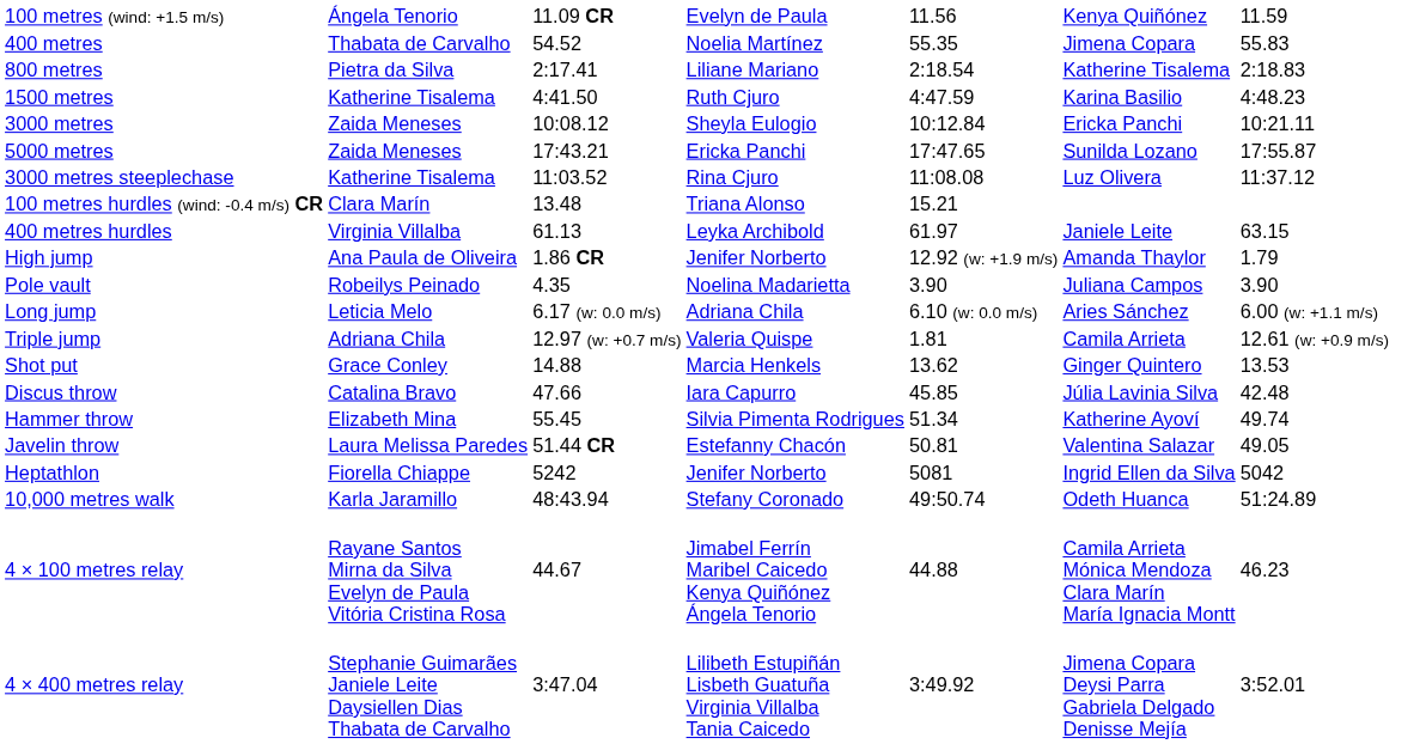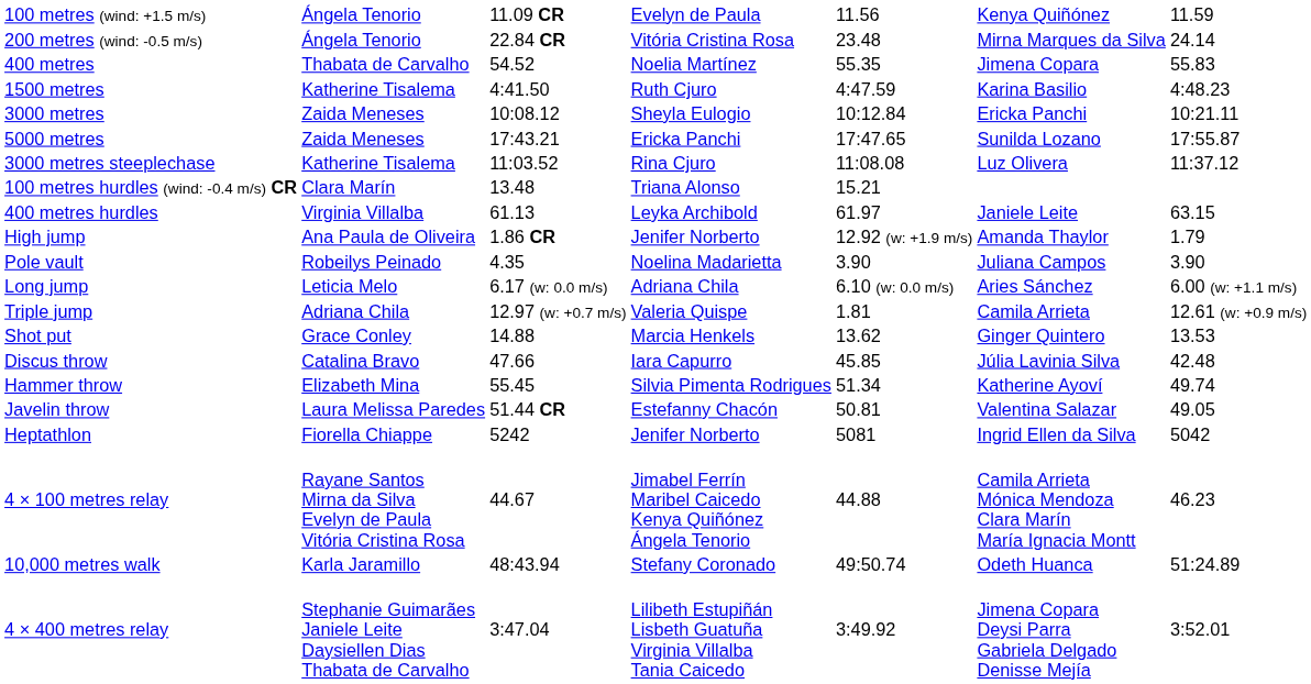 <table>
 <tr>
 <td><a href='#'>100 metres</a> <small>(wind: +1.5 m/s)</small></td>
 <td align=left><a href='#'>Ángela Tenorio</a><br> </td>
 <td>11.09 <strong>CR</strong></td>
 <td align=left><a href='#'>Evelyn de Paula</a><br> </td>
 <td>11.56</td>
 <td align=left><a href='#'>Kenya Quiñónez</a><br> </td>
 <td>11.59</td>
 </tr>
 <tr>
+<td><a href='#'>200 metres</a> <small>(wind: -0.5 m/s)</small></td>
+<td align=left><a href='#'>Ángela Tenorio</a><br> </td>
+<td>22.84 <strong>CR</strong></td>
+<td align=left><a href='#'>Vitória Cristina Rosa</a><br> </td>
+<td>23.48</td>
+<td align=left><a href='#'>Mirna Marques da Silva</a><br> </td>
+<td>24.14</td>
+</tr>
+<tr>
 <td><a href='#'>400 metres</a></td>
 <td align=left><a href='#'>Thabata de Carvalho</a><br> </td>
 <td>54.52</td>
 <td align=left><a href='#'>Noelia Martínez</a><br> </td>
 <td>55.35</td>
 <td align=left><a href='#'>Jimena Copara</a><br> </td>
 <td>55.83</td>
-</tr>
-<tr>
-<td><a href='#'>800 metres</a></td>
-<td align=left><a href='#'>Pietra da Silva</a><br> </td>
-<td>2:17.41</td>
-<td align=left><a href='#'>Liliane Mariano</a><br> </td>
-<td>2:18.54</td>
-<td align=left><a href='#'>Katherine Tisalema</a><br> </td>
-<td>2:18.83</td>
 </tr>
 <tr>
 <td><a href='#'>1500 metres</a></td>
 <td align=left><a href='#'>Katherine Tisalema</a><br> </td>
 <td>4:41.50</td>
 <td align=left><a href='#'>Ruth Cjuro</a><br> </td>
 <td>4:47.59</td>
 <td align=left><a href='#'>Karina Basilio</a><br> </td>
 <td>4:48.23</td>
 </tr>
 <tr>
 <td><a href='#'>3000 metres</a></td>
 <td align=left><a href='#'>Zaida Meneses</a><br> </td>
 <td>10:08.12</td>
 <td align=left><a href='#'>Sheyla Eulogio</a><br> </td>
 <td>10:12.84</td>
 <td align=left><a href='#'>Ericka Panchi</a><br> </td>
 <td>10:21.11</td>
 </tr>
 <tr>
 <td><a href='#'>5000 metres</a></td>
 <td align=left><a href='#'>Zaida Meneses</a><br> </td>
 <td>17:43.21</td>
 <td align=left><a href='#'>Ericka Panchi</a><br> </td>
 <td>17:47.65</td>
 <td align=left><a href='#'>Sunilda Lozano</a><br> </td>
 <td>17:55.87</td>
 </tr>
 <tr>
 <td><a href='#'>3000 metres steeplechase</a></td>
 <td align=left><a href='#'>Katherine Tisalema</a><br> </td>
 <td>11:03.52</td>
 <td align=left><a href='#'>Rina Cjuro</a><br> </td>
 <td>11:08.08</td>
 <td align=left><a href='#'>Luz Olivera</a><br> </td>
 <td>11:37.12</td>
 </tr>
 <tr>
 <td><a href='#'>100 metres hurdles</a> <small>(wind: -0.4 m/s)</small> <strong>CR</strong></td>
 <td align=left><a href='#'>Clara Marín</a><br> </td>
 <td>13.48</td>
 <td align=left><a href='#'>Triana Alonso</a><br> </td>
 <td>15.21</td>
 <td></td>
 <td></td>
 </tr>
 <tr>
 <td><a href='#'>400 metres hurdles</a></td>
 <td align=left><a href='#'>Virginia Villalba</a><br> </td>
 <td>61.13</td>
 <td align=left><a href='#'>Leyka Archibold</a><br> </td>
 <td>61.97</td>
 <td align=left><a href='#'>Janiele Leite</a><br> </td>
 <td>63.15</td>
 </tr>
 <tr>
 <td><a href='#'>High jump</a></td>
 <td align=left><a href='#'>Ana Paula de Oliveira</a><br> </td>
 <td>1.86 <strong>CR</strong></td>
 <td align=left><a href='#'>Jenifer Norberto</a><br> </td>
 <td>12.92 <small>(w: +1.9 m/s)</small></td>
 <td align=left><a href='#'>Amanda Thaylor</a><br> </td>
 <td>1.79</td>
 </tr>
 <tr>
 <td><a href='#'>Pole vault</a></td>
 <td align=left><a href='#'>Robeilys Peinado</a><br> </td>
 <td>4.35</td>
 <td align=left><a href='#'>Noelina Madarietta</a><br> </td>
 <td>3.90</td>
 <td align=left><a href='#'>Juliana Campos</a><br> </td>
 <td>3.90</td>
 </tr>
 <tr>
 <td><a href='#'>Long jump</a></td>
 <td align=left><a href='#'>Leticia Melo</a><br> </td>
 <td>6.17 <small>(w: 0.0 m/s)</small></td>
 <td align=left><a href='#'>Adriana Chila</a><br> </td>
 <td>6.10 <small>(w: 0.0 m/s)</small></td>
 <td align=left><a href='#'>Aries Sánchez</a><br> </td>
 <td>6.00 <small>(w: +1.1 m/s)</small></td>
 </tr>
 <tr>
 <td><a href='#'>Triple jump</a></td>
 <td align=left><a href='#'>Adriana Chila</a><br> </td>
 <td>12.97 <small>(w: +0.7 m/s)</small></td>
 <td align=left><a href='#'>Valeria Quispe</a><br> </td>
 <td>1.81</td>
 <td align=left><a href='#'>Camila Arrieta</a><br> </td>
 <td>12.61 <small>(w: +0.9 m/s)</small></td>
 </tr>
 <tr>
 <td><a href='#'>Shot put</a></td>
 <td align=left><a href='#'>Grace Conley</a><br> </td>
 <td>14.88</td>
 <td align=left><a href='#'>Marcia Henkels</a><br> </td>
 <td>13.62</td>
 <td align=left><a href='#'>Ginger Quintero</a><br> </td>
 <td>13.53</td>
 </tr>
 <tr>
 <td><a href='#'>Discus throw</a></td>
 <td align=left><a href='#'>Catalina Bravo</a><br> </td>
 <td>47.66</td>
 <td align=left><a href='#'>Iara Capurro</a><br> </td>
 <td>45.85</td>
 <td align=left><a href='#'>Júlia Lavinia Silva</a><br> </td>
 <td>42.48</td>
 </tr>
 <tr>
 <td><a href='#'>Hammer throw</a></td>
 <td align=left><a href='#'>Elizabeth Mina</a><br> </td>
 <td>55.45</td>
 <td align=left><a href='#'>Silvia Pimenta Rodrigues</a><br> </td>
 <td>51.34</td>
 <td align=left><a href='#'>Katherine Ayoví</a><br> </td>
 <td>49.74</td>
 </tr>
 <tr>
 <td><a href='#'>Javelin throw</a></td>
 <td align=left><a href='#'>Laura Melissa Paredes</a><br> </td>
 <td>51.44 <strong>CR</strong></td>
 <td align=left><a href='#'>Estefanny Chacón</a><br> </td>
 <td>50.81</td>
 <td align=left><a href='#'>Valentina Salazar</a><br> </td>
 <td>49.05</td>
 </tr>
 <tr>
 <td><a href='#'>Heptathlon</a></td>
 <td align=left><a href='#'>Fiorella Chiappe</a><br> </td>
 <td>5242</td>
 <td align=left><a href='#'>Jenifer Norberto</a><br> </td>
 <td>5081</td>
 <td align=left><a href='#'>Ingrid Ellen da Silva</a><br> </td>
 <td>5042</td>
 </tr>
 <tr>
+<td><a href='#'>4 × 100 metres relay</a></td>
+<td> <br> <a href='#'>Rayane Santos</a><br><a href='#'>Mirna da Silva</a><br><a href='#'>Evelyn de Paula</a><br><a href='#'>Vitória Cristina Rosa</a></td>
+<td>44.67</td>
+<td> <br> <a href='#'>Jimabel Ferrín</a><br><a href='#'>Maribel Caicedo</a><br><a href='#'>Kenya Quiñónez</a><br><a href='#'>Ángela Tenorio</a></td>
+<td>44.88</td>
+<td> <br> <a href='#'>Camila Arrieta</a><br><a href='#'>Mónica Mendoza</a><br><a href='#'>Clara Marín</a><br><a href='#'>María Ignacia Montt</a></td>
+<td>46.23</td>
+</tr>
+<tr>
 <td><a href='#'>10,000 metres walk</a></td>
 <td align=left><a href='#'>Karla Jaramillo</a><br> </td>
 <td>48:43.94</td>
 <td align=left><a href='#'>Stefany Coronado</a><br> </td>
 <td>49:50.74</td>
 <td align=left><a href='#'>Odeth Huanca</a><br> </td>
 <td>51:24.89</td>
-</tr>
-<tr>
-<td><a href='#'>4 × 100 metres relay</a></td>
-<td> <br> <a href='#'>Rayane Santos</a><br><a href='#'>Mirna da Silva</a><br><a href='#'>Evelyn de Paula</a><br><a href='#'>Vitória Cristina Rosa</a></td>
-<td>44.67</td>
-<td> <br> <a href='#'>Jimabel Ferrín</a><br><a href='#'>Maribel Caicedo</a><br><a href='#'>Kenya Quiñónez</a><br><a href='#'>Ángela Tenorio</a></td>
-<td>44.88</td>
-<td> <br> <a href='#'>Camila Arrieta</a><br><a href='#'>Mónica Mendoza</a><br><a href='#'>Clara Marín</a><br><a href='#'>María Ignacia Montt</a></td>
-<td>46.23</td>
 </tr>
 <tr>
 <td><a href='#'>4 × 400 metres relay</a></td>
 <td> <br> <a href='#'>Stephanie Guimarães</a><br><a href='#'>Janiele Leite</a><br><a href='#'>Daysiellen Dias</a><br><a href='#'>Thabata de Carvalho</a></td>
 <td>3:47.04</td>
 <td> <br> <a href='#'>Lilibeth Estupiñán</a><br><a href='#'>Lisbeth Guatuña</a><br><a href='#'>Virginia Villalba</a><br><a href='#'>Tania Caicedo</a></td>
 <td>3:49.92</td>
 <td> <br> <a href='#'>Jimena Copara</a><br><a href='#'>Deysi Parra</a><br><a href='#'>Gabriela Delgado</a><br><a href='#'>Denisse Mejía</a></td>
 <td>3:52.01</td>
 </tr>
 </table>
